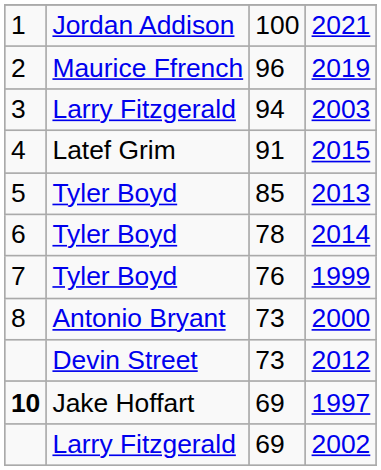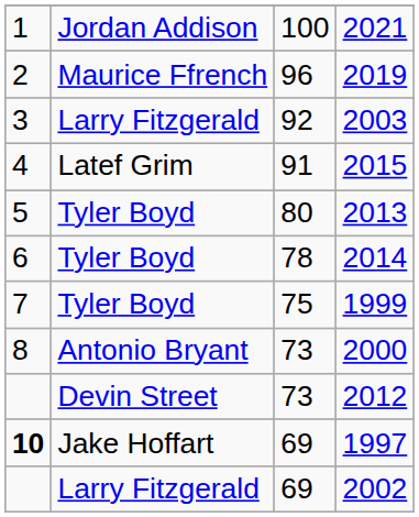 <table class="wikitable">
 <tr>
 </tr>
 <tr>
 <td>1</td>
 <td><a href='#'>Jordan Addison</a></td>
 <td>100</td>
 <td><a href='#'>2021</a></td>
 </tr>
 <tr>
 <td>2</td>
 <td><a href='#'>Maurice Ffrench</a></td>
 <td>96</td>
 <td><a href='#'>2019</a></td>
 </tr>
 <tr>
 <td>3</td>
 <td><a href='#'>Larry Fitzgerald</a></td>
-<td>94</td>
+<td>92</td>
 <td><a href='#'>2003</a></td>
 </tr>
 <tr>
 <td>4</td>
 <td>Latef Grim</td>
 <td>91</td>
 <td><a href='#'>2015</a></td>
 </tr>
 <tr>
 <td>5</td>
 <td><a href='#'>Tyler Boyd</a></td>
-<td>85</td>
+<td>80</td>
 <td><a href='#'>2013</a></td>
 </tr>
 <tr>
 <td>6</td>
 <td><a href='#'>Tyler Boyd</a></td>
 <td>78</td>
 <td><a href='#'>2014</a></td>
 </tr>
 <tr>
 <td>7</td>
 <td><a href='#'>Tyler Boyd</a></td>
-<td>76</td>
+<td>75</td>
 <td><a href='#'>1999</a></td>
 </tr>
 <tr>
 <td>8</td>
 <td><a href='#'>Antonio Bryant</a></td>
 <td>73</td>
 <td><a href='#'>2000</a></td>
 </tr>
 <tr>
 <td></td>
 <td><a href='#'>Devin Street</a></td>
 <td>73</td>
 <td><a href='#'>2012</a></td>
 </tr>
 <tr>
 <td><strong>10</strong></td>
 <td>Jake Hoffart</td>
 <td>69</td>
 <td><a href='#'>1997</a></td>
 </tr>
 <tr>
 <td></td>
 <td><a href='#'>Larry Fitzgerald</a></td>
 <td>69</td>
 <td><a href='#'>2002</a></td>
 </tr>
 </table>
